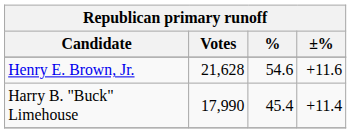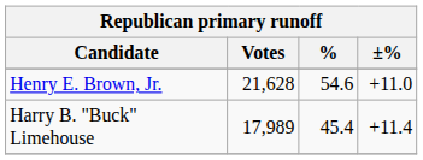 <table class="wikitable" align="left" style="margin: 1em 1em 1em 0; font-size: 95%;">
 <tr>
 <th colspan="4">Republican primary runoff</th>
 </tr>
 <tr>
 <th colspan="1" style="width: 170px">Candidate</th>
 <th style="width: 50px">Votes</th>
 <th style="width: 40px">%</th>
 <th style="width: 40px">±%</th>
 </tr>
 <tr>
 </tr>
 <tr>
 <td><a href='#'>Henry E. Brown, Jr.</a></td>
 <td align="right">21,628</td>
 <td align="right">54.6</td>
-<td align="right">+11.6</td>
+<td align="right">+11.0</td>
 </tr>
 <tr>
 <td>Harry B. "Buck" Limehouse</td>
-<td align="right">17,990</td>
+<td align="right">17,989</td>
 <td align="right">45.4</td>
 <td align="right">+11.4</td>
 </tr>
 <tr>
 </tr>
 </table>
